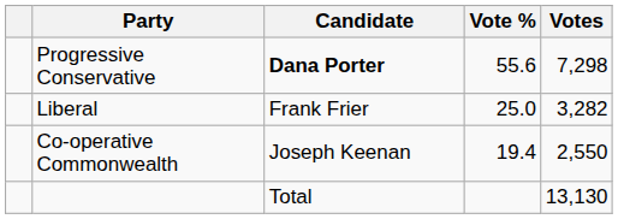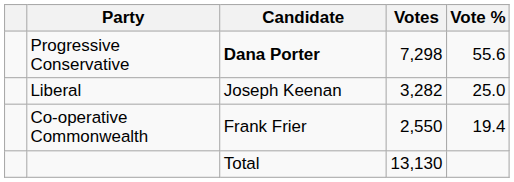 <table class="wikitable">
 <tr>
 <th></th>
 <th scope="col" width="175">Party</th>
 <th scope="col" width="150">Candidate</th>
+<th>Votes</th>
 <th>Vote %</th>
-<th>Votes</th>
 </tr>
 <tr>
 <td>   </td>
 <td>Progressive Conservative</td>
 <td><strong>Dana Porter</strong></td>
+<td align=right>7,298</td>
 <td align=right>55.6</td>
-<td align=right>7,298</td>
 </tr>
 <tr |>
 <td>   </td>
 <td>Liberal</td>
-<td>Frank Frier</td>
+<td>Joseph Keenan</td>
+<td align=right>3,282</td>
 <td align=right>25.0</td>
-<td align=right>3,282</td>
 </tr>
 <tr |>
 <td>   </td>
 <td>Co-operative Commonwealth</td>
-<td>Joseph Keenan</td>
+<td>Frank Frier</td>
+<td align=right>2,550</td>
 <td align=right>19.4</td>
-<td align=right>2,550</td>
 </tr>
 <tr |>
 <td></td>
 <td></td>
 <td>Total</td>
+<td align=right>13,130</td>
 <td></td>
-<td align=right>13,130</td>
 </tr>
 </table>
